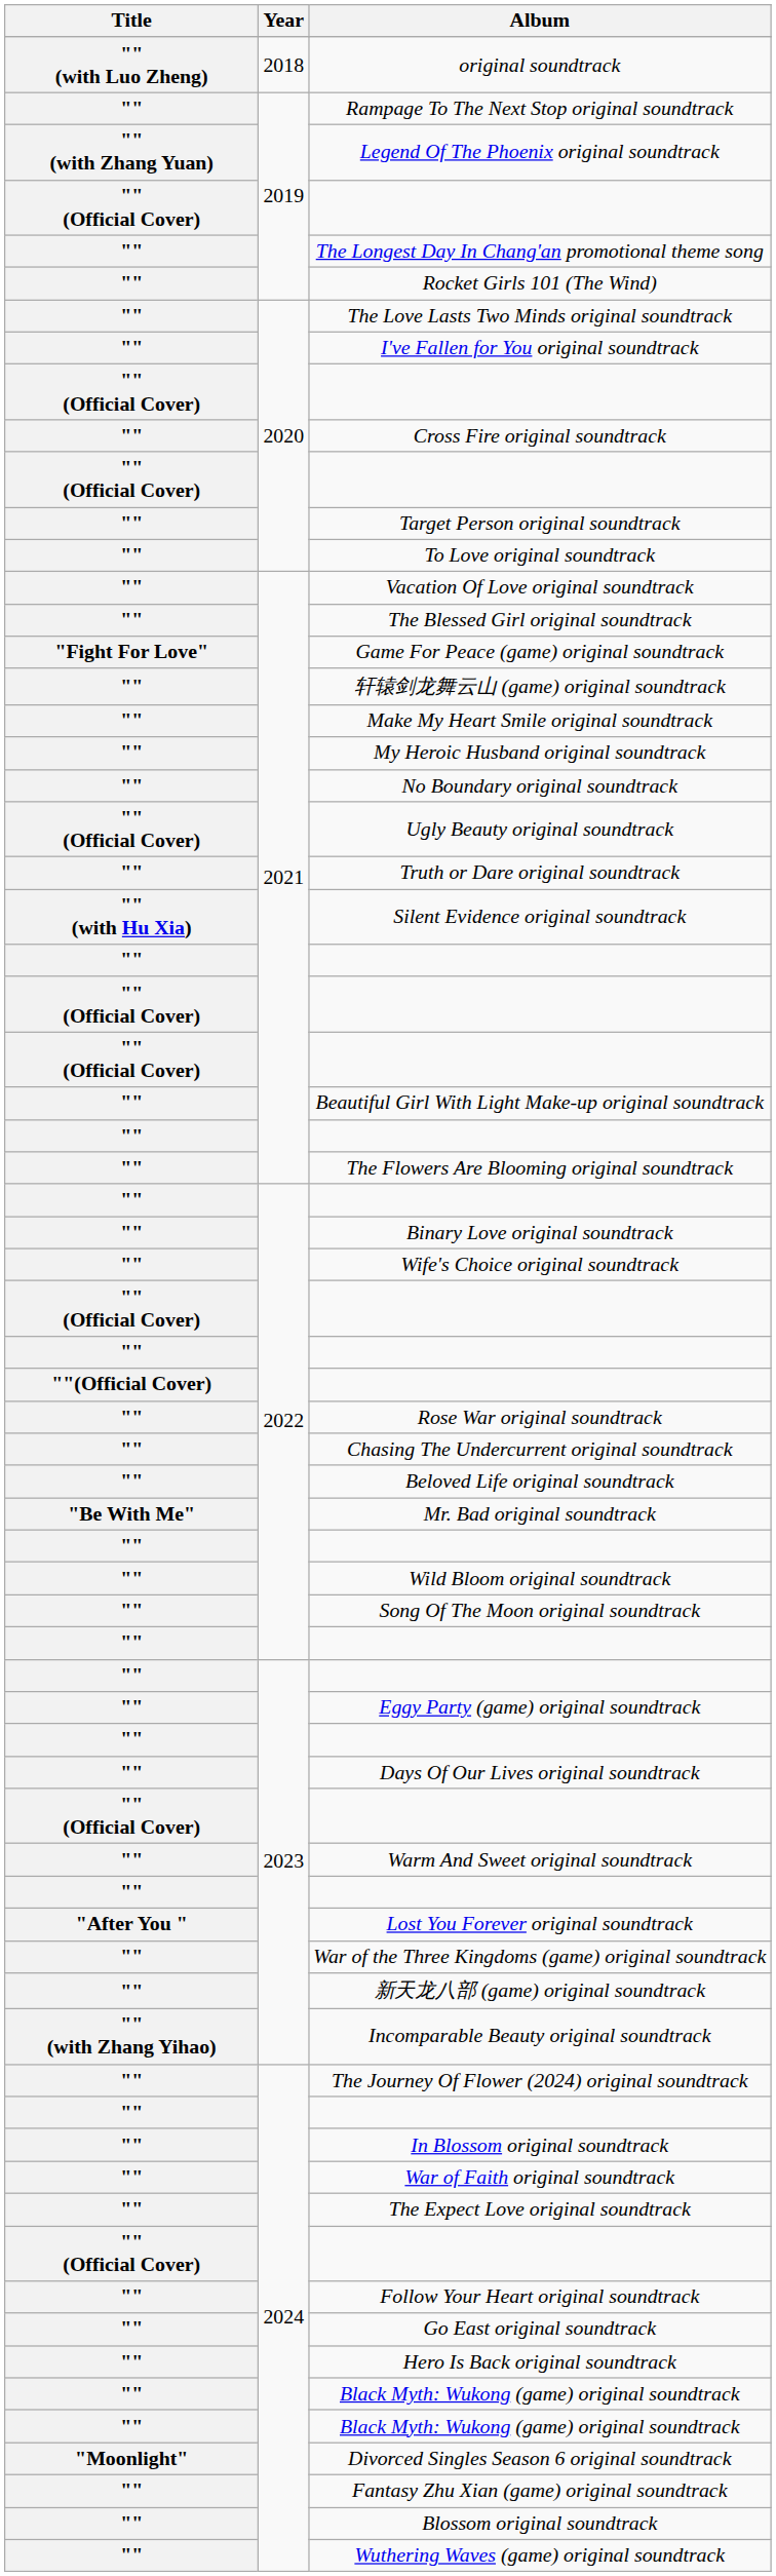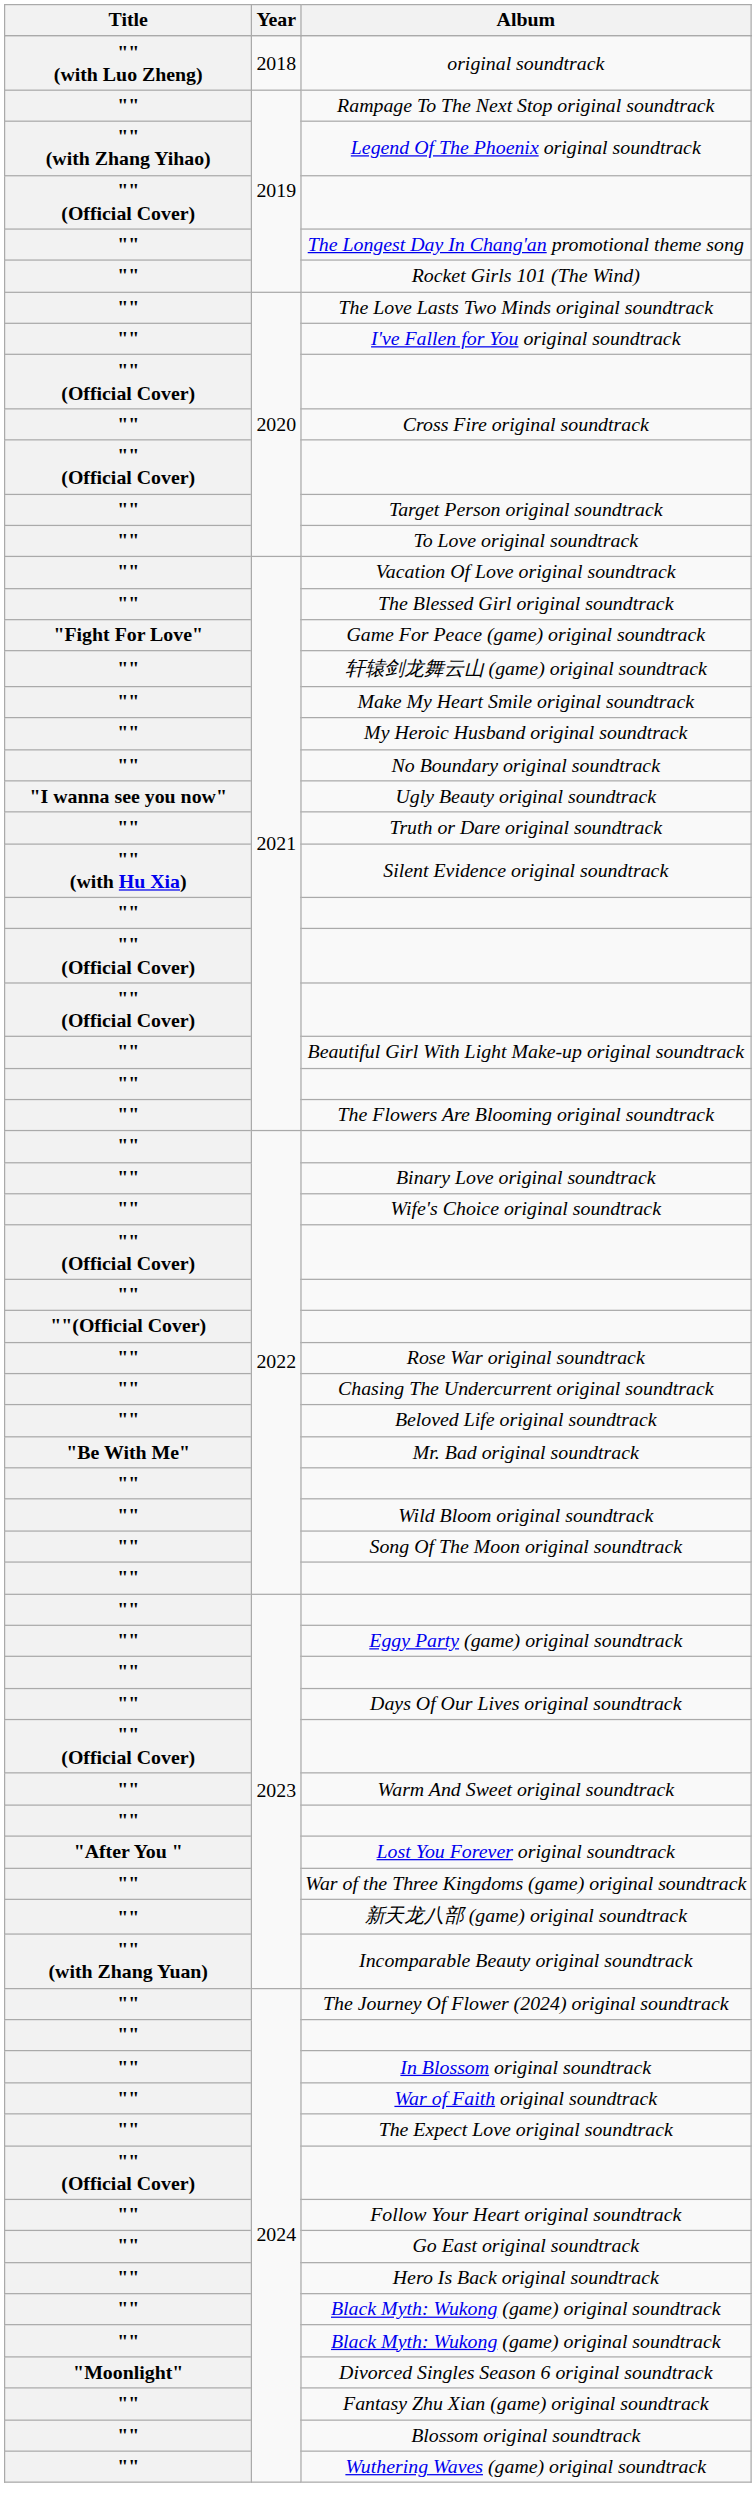 <table class="wikitable plainrowheaders" style="text-align:center;">
 <tr>
 <th rowspan="1" scope="col" style="width:12em;">Title</th>
 <th rowspan="1" scope="col">Year</th>
 <th rowspan="1" scope="col">Album</th>
 </tr>
 <tr>
 </tr>
 <tr>
 <th scope="row">""<br>(with Luo Zheng)</th>
 <td>2018</td>
 <td><em> original soundtrack</em></td>
 </tr>
 <tr>
 <th scope="row">""</th>
 <td rowspan="5">2019</td>
 <td><em>Rampage To The Next Stop original soundtrack</em></td>
 </tr>
 <tr>
-<th scope="row">""<br> (with Zhang Yuan)</th>
+<th scope="row">""<br>(with Zhang Yihao)</th>
 <td><em><a href='#'>Legend Of The Phoenix</a> original soundtrack</em></td>
 </tr>
 <tr>
 <th scope="row">""<br>(Official Cover)</th>
 <td></td>
 </tr>
 <tr>
 <th scope="row">""</th>
 <td><em><a href='#'>The Longest Day In Chang'an</a> promotional theme song</em></td>
 </tr>
 <tr>
 <th scope="row">""</th>
 <td><em>Rocket Girls 101  (The Wind)</em></td>
 </tr>
 <tr>
 <th scope="row">""</th>
 <td rowspan="7">2020</td>
 <td><em>The Love Lasts Two Minds original soundtrack</em></td>
 </tr>
 <tr>
 <th scope="row">""</th>
 <td><em><a href='#'>I've Fallen for You</a> original soundtrack</em></td>
 </tr>
 <tr>
 <th scope="row">""<br>(Official Cover)</th>
 <td></td>
 </tr>
 <tr>
 <th scope="row">""</th>
 <td><em>Cross Fire original soundtrack</em></td>
 </tr>
 <tr>
 <th scope="row">""<br>(Official Cover)</th>
 <td></td>
 </tr>
 <tr>
 <th scope="row">""</th>
 <td><em>Target Person original soundtrack</em></td>
 </tr>
 <tr>
 <th scope="row">""</th>
 <td><em>To Love original soundtrack</em></td>
 </tr>
 <tr>
 <th scope="row">""</th>
 <td rowspan="16">2021</td>
 <td><em>Vacation Of Love original soundtrack</em></td>
 </tr>
 <tr>
 <th scope="row">""</th>
 <td><em>The Blessed Girl original soundtrack</em></td>
 </tr>
 <tr>
 <th scope="row">"Fight For Love"</th>
 <td><em>Game For Peace (game) original soundtrack</em></td>
 </tr>
 <tr>
 <th scope="row">""</th>
 <td><em>轩辕剑龙舞云山 (game) original soundtrack</em></td>
 </tr>
 <tr>
 <th scope="row">""</th>
 <td><em>Make My Heart Smile original soundtrack</em></td>
 </tr>
 <tr>
 <th scope="row">""</th>
 <td><em>My Heroic Husband original soundtrack</em></td>
 </tr>
 <tr>
 <th scope="row">""</th>
 <td><em>No Boundary original soundtrack</em></td>
 </tr>
 <tr>
-<th scope="row">""<br>(Official Cover)</th>
+<th scope="row">"I wanna see you now"</th>
 <td><em>Ugly Beauty original soundtrack</em></td>
 </tr>
 <tr>
 <th scope="row">""</th>
 <td><em>Truth or Dare original soundtrack</em></td>
 </tr>
 <tr>
 <th scope="row">""<br> (with <a href='#'>Hu Xia</a>)</th>
 <td><em>Silent Evidence original soundtrack</em></td>
 </tr>
 <tr>
 <th scope="row">""<br></th>
 <td></td>
 </tr>
 <tr>
 <th scope="row">""<br>(Official Cover)</th>
 <td></td>
 </tr>
 <tr>
 <th scope="row">""<br>(Official Cover)</th>
 <td></td>
 </tr>
 <tr>
 <th scope="row">""<br></th>
 <td><em>Beautiful Girl With Light Make-up original soundtrack</em></td>
 </tr>
 <tr>
 <th scope="row">""<br></th>
 <td></td>
 </tr>
 <tr>
 <th scope="row">""<br></th>
 <td><em>The Flowers Are Blooming original soundtrack</em></td>
 </tr>
 <tr>
 <th scope="row">""</th>
 <td rowspan="14">2022</td>
 <td></td>
 </tr>
 <tr>
 <th scope="row">""<br></th>
 <td><em>Binary Love original soundtrack</em></td>
 </tr>
 <tr>
 <th scope="row">""<br></th>
 <td><em>Wife's Choice original soundtrack</em></td>
 </tr>
 <tr>
 <th scope="row">""<br>(Official Cover)</th>
 <td></td>
 </tr>
 <tr>
 <th scope="row">""<br></th>
 <td></td>
 </tr>
 <tr>
 <th scope="row">""(Official Cover)<br></th>
 <td></td>
 </tr>
 <tr>
 <th scope="row">""<br></th>
 <td><em>Rose War original soundtrack</em></td>
 </tr>
 <tr>
 <th scope="row">""<br></th>
 <td><em>Chasing The Undercurrent original soundtrack</em></td>
 </tr>
 <tr>
 <th scope="row">""<br></th>
 <td><em>Beloved Life original soundtrack</em></td>
 </tr>
 <tr>
 <th scope="row">"Be With Me"<br></th>
 <td><em>Mr. Bad original soundtrack</em></td>
 </tr>
 <tr>
 <th scope="row">""<br></th>
 <td></td>
 </tr>
 <tr>
 <th scope="row">""<br></th>
 <td><em>Wild Bloom original soundtrack</em></td>
 </tr>
 <tr>
 <th scope="row">""<br></th>
 <td><em>Song Of The Moon original soundtrack</em></td>
 </tr>
 <tr>
 <th scope="row">""<br></th>
 <td></td>
 </tr>
 <tr>
 <th scope="row">""</th>
 <td rowspan="11">2023</td>
 <td></td>
 </tr>
 <tr>
 <th scope="row">""<br></th>
 <td><em><a href='#'>Eggy Party</a> (game) original soundtrack</em></td>
 </tr>
 <tr>
 <th scope="row">""<br></th>
 <td></td>
 </tr>
 <tr>
 <th scope="row">""<br></th>
 <td><em>Days Of Our Lives original soundtrack</em></td>
 </tr>
 <tr>
 <th scope="row">""<br>(Official Cover)</th>
 <td></td>
 </tr>
 <tr>
 <th scope="row">""<br></th>
 <td><em>Warm And Sweet original soundtrack</em></td>
 </tr>
 <tr>
 <th scope="row">""<br></th>
 <td></td>
 </tr>
 <tr>
 <th scope="row">"After You "</th>
 <td><em><a href='#'>Lost You Forever</a> original soundtrack</em></td>
 </tr>
 <tr>
 <th scope="row">""<br></th>
 <td><em>War of the Three Kingdoms (game) original soundtrack</em></td>
 </tr>
 <tr>
 <th scope="row">""<br></th>
 <td><em>新天龙八部 (game) original soundtrack</em></td>
 </tr>
 <tr>
-<th scope="row">""<br>(with Zhang Yihao)</th>
+<th scope="row">""<br> (with Zhang Yuan)</th>
 <td><em>Incomparable Beauty original soundtrack</em></td>
 </tr>
 <tr>
 <th scope="row">""</th>
 <td rowspan="15">2024</td>
 <td><em>The Journey Of Flower (2024) original soundtrack</em></td>
 </tr>
 <tr>
 <th scope="row">""<br></th>
 <td></td>
 </tr>
 <tr>
 <th scope="row">""<br></th>
 <td><em><a href='#'>In Blossom</a> original soundtrack</em></td>
 </tr>
 <tr>
 <th scope="row">""<br></th>
 <td><em><a href='#'>War of Faith</a> original soundtrack</em></td>
 </tr>
 <tr>
 <th scope="row">""<br></th>
 <td><em>The Expect Love original soundtrack</em></td>
 </tr>
 <tr>
 <th scope="row">""<br>(Official Cover)</th>
 <td></td>
 </tr>
 <tr>
 <th scope="row">""<br></th>
 <td><em>Follow Your Heart original soundtrack</em></td>
 </tr>
 <tr>
 <th scope="row">""<br></th>
 <td><em>Go East original soundtrack</em></td>
 </tr>
 <tr>
 <th scope="row">""<br></th>
 <td><em>Hero Is Back original soundtrack</em></td>
 </tr>
 <tr>
 <th scope="row">""<br></th>
 <td><em><a href='#'>Black Myth: Wukong</a> (game) original soundtrack</em></td>
 </tr>
 <tr>
 <th scope="row">""<br></th>
 <td><em><a href='#'>Black Myth: Wukong</a> (game) original soundtrack</em></td>
 </tr>
 <tr>
 <th scope="row">"Moonlight"<br></th>
 <td><em>Divorced Singles Season 6 original soundtrack</em></td>
 </tr>
 <tr>
 <th scope="row">""<br></th>
 <td><em>Fantasy Zhu Xian (game) original soundtrack</em></td>
 </tr>
 <tr>
 <th scope="row">""<br></th>
 <td><em>Blossom original soundtrack</em></td>
 </tr>
 <tr>
 <th scope="row">""<br></th>
 <td><em><a href='#'>Wuthering Waves</a> (game) original soundtrack</em></td>
 </tr>
 </table>
